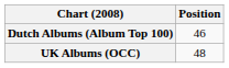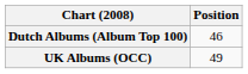 <table class="wikitable sortable plainrowheaders" style="text-align:center">
 <tr>
 <th>Chart (2008)</th>
 <th>Position</th>
 </tr>
 <tr>
 <th scope="row">Dutch Albums (Album Top 100)</th>
 <td>46</td>
 </tr>
 <tr>
 <th scope="row">UK Albums (OCC)</th>
-<td>48</td>
+<td>49</td>
 </tr>
 </table>
